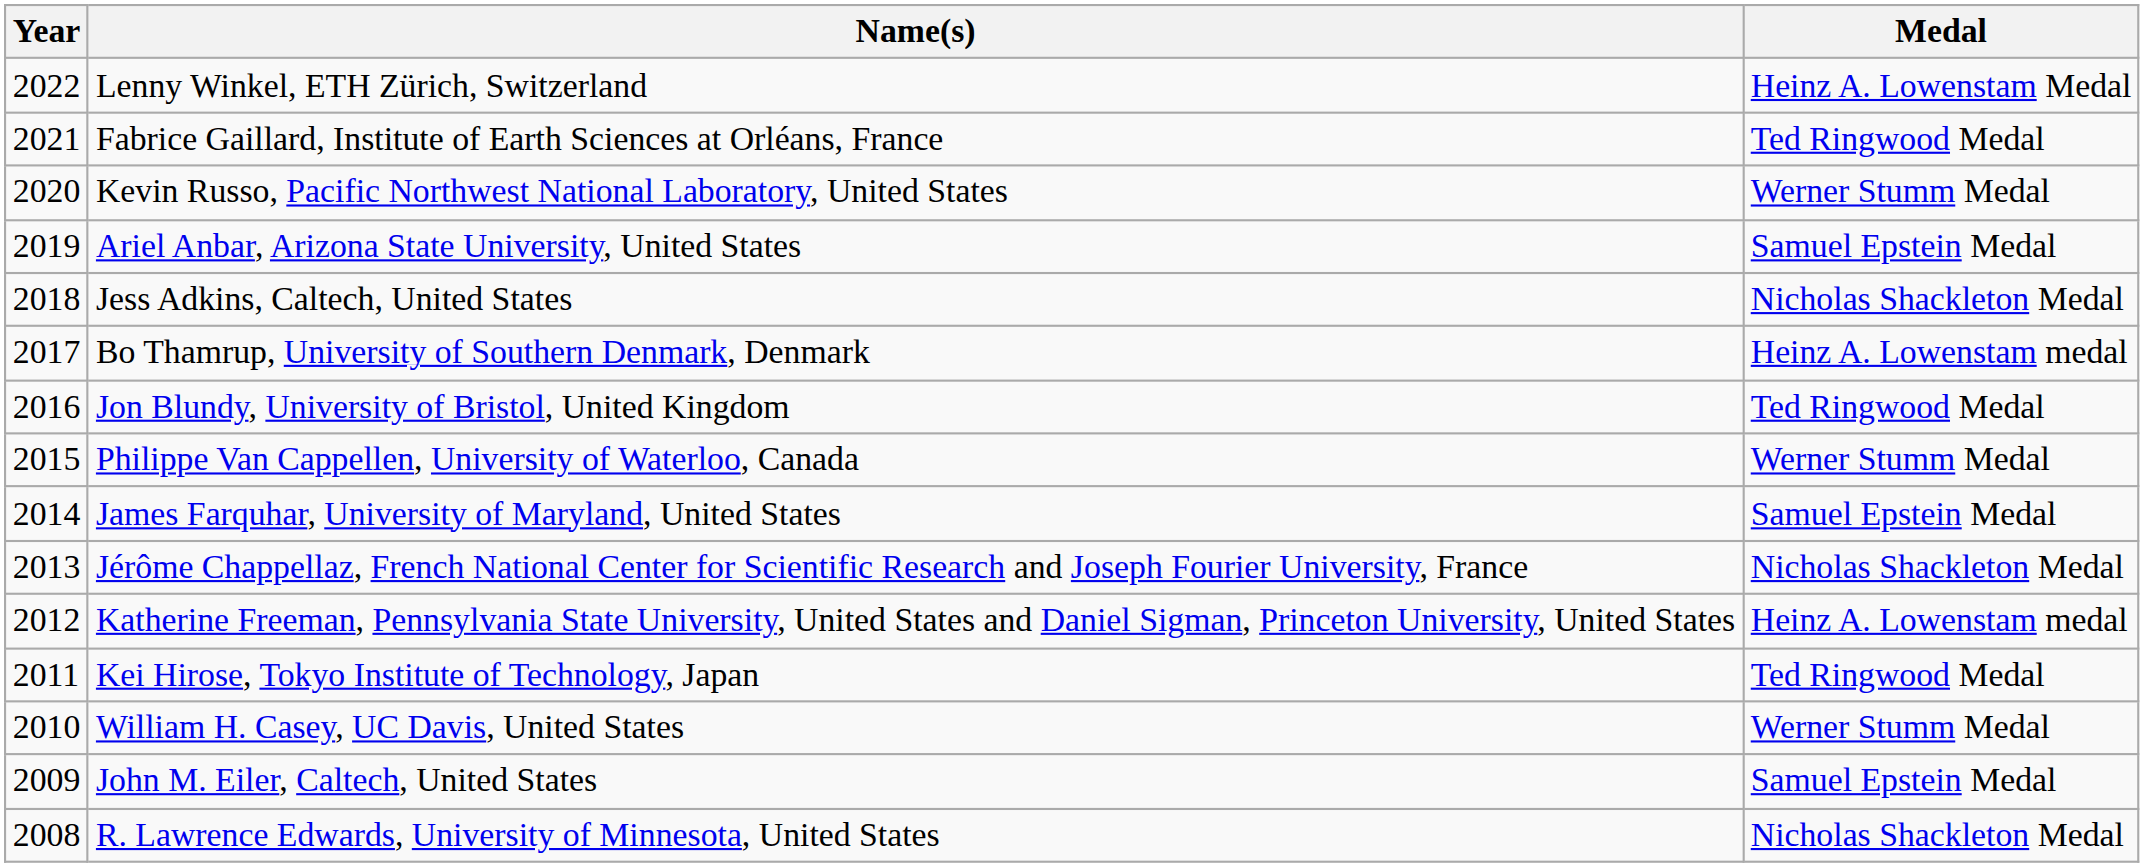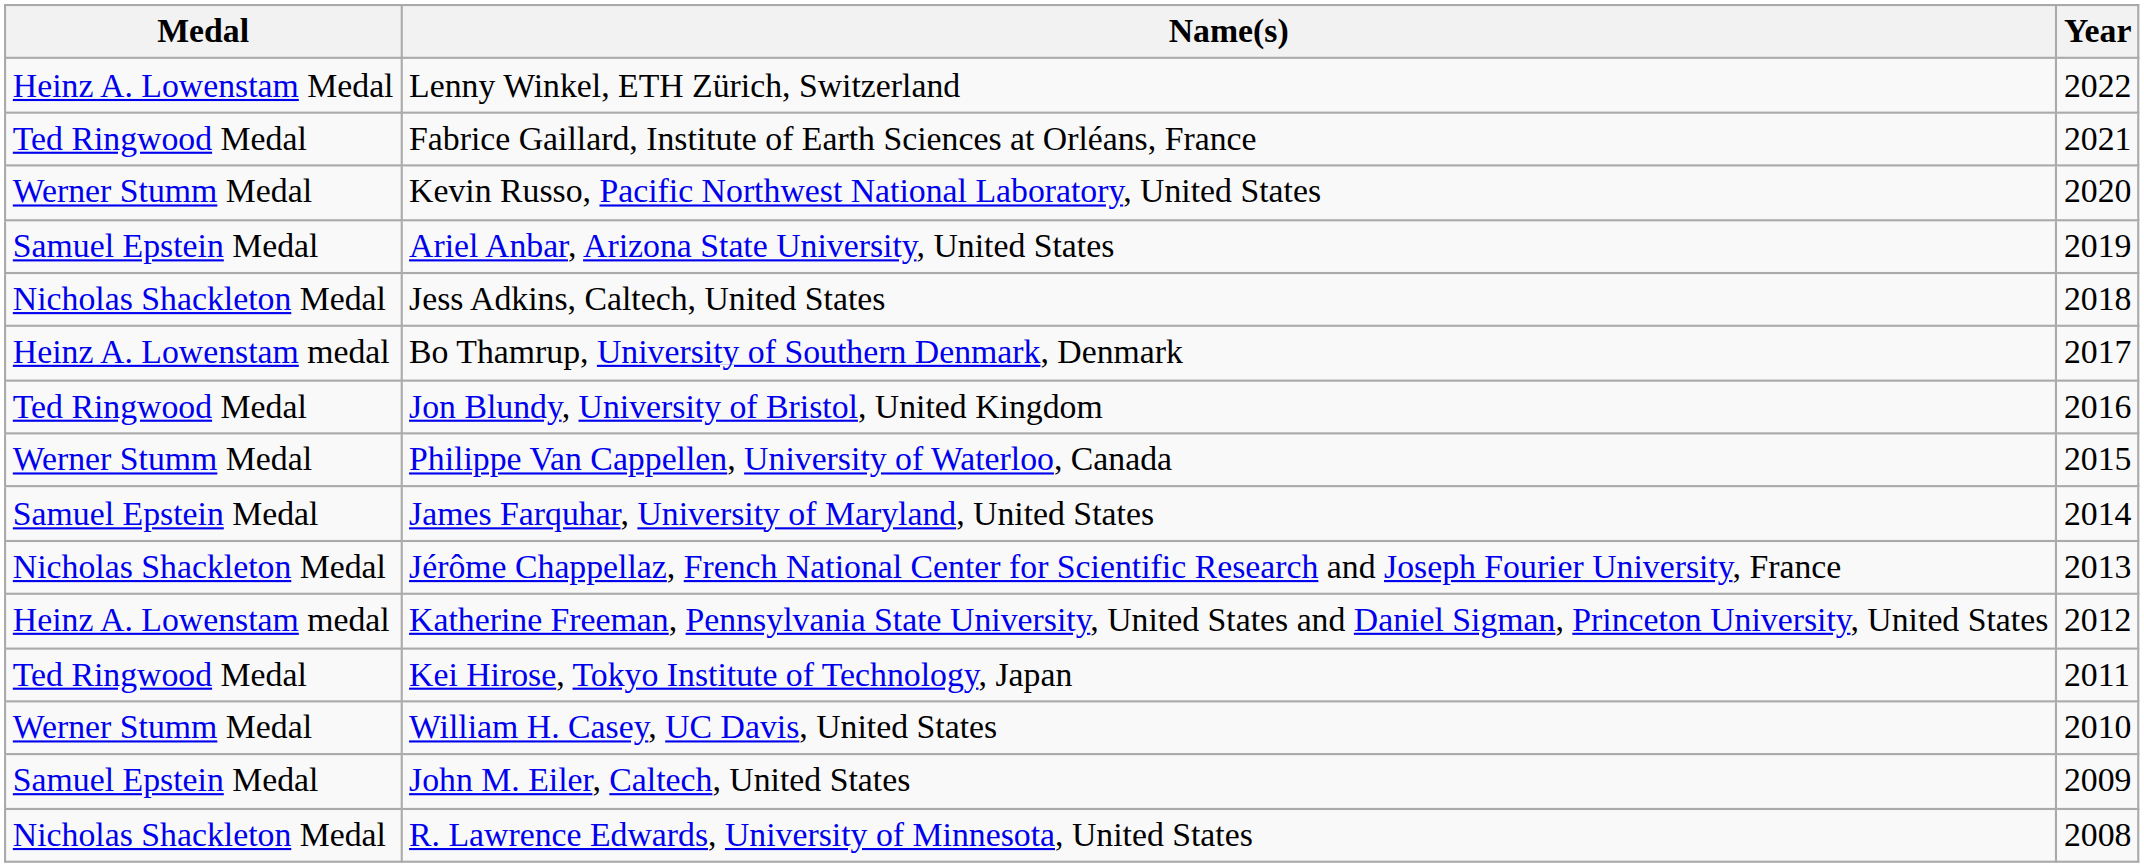 <table class="wikitable" align=center>
 <tr>
+<th>Medal</th>
+<th>Name(s)</th>
 <th>Year</th>
-<th>Name(s)</th>
-<th>Medal</th>
 </tr>
 <tr>
+<td><a href='#'>Heinz A. Lowenstam</a>  Medal</td>
+<td>Lenny Winkel, ETH Zürich, Switzerland</td>
 <td>2022</td>
-<td>Lenny Winkel, ETH Zürich, Switzerland</td>
-<td><a href='#'>Heinz A. Lowenstam</a>  Medal</td>
 </tr>
 <tr>
+<td><a href='#'>Ted Ringwood</a> Medal</td>
+<td>Fabrice Gaillard, Institute of Earth Sciences at Orléans, France</td>
 <td>2021</td>
-<td>Fabrice Gaillard, Institute of Earth Sciences at Orléans, France</td>
-<td><a href='#'>Ted Ringwood</a> Medal</td>
 </tr>
 <tr>
+<td><a href='#'>Werner Stumm</a> Medal</td>
+<td>Kevin Russo, <a href='#'>Pacific Northwest National Laboratory</a>, United States</td>
 <td>2020</td>
-<td>Kevin Russo, <a href='#'>Pacific Northwest National Laboratory</a>, United States</td>
-<td><a href='#'>Werner Stumm</a> Medal</td>
 </tr>
 <tr>
+<td><a href='#'>Samuel Epstein</a> Medal</td>
+<td><a href='#'>Ariel Anbar</a>, <a href='#'>Arizona State University</a>, United States</td>
 <td>2019</td>
-<td><a href='#'>Ariel Anbar</a>, <a href='#'>Arizona State University</a>, United States</td>
-<td><a href='#'>Samuel Epstein</a> Medal</td>
 </tr>
 <tr>
+<td><a href='#'>Nicholas Shackleton</a> Medal</td>
+<td>Jess Adkins, Caltech, United States</td>
 <td>2018</td>
-<td>Jess Adkins, Caltech, United States</td>
-<td><a href='#'>Nicholas Shackleton</a> Medal</td>
 </tr>
 <tr>
+<td><a href='#'>Heinz A. Lowenstam</a> medal</td>
+<td>Bo Thamrup, <a href='#'>University of Southern Denmark</a>, Denmark</td>
 <td>2017</td>
-<td>Bo Thamrup, <a href='#'>University of Southern Denmark</a>, Denmark</td>
-<td><a href='#'>Heinz A. Lowenstam</a> medal</td>
 </tr>
 <tr>
+<td><a href='#'>Ted Ringwood</a> Medal</td>
+<td><a href='#'>Jon Blundy</a>, <a href='#'>University of Bristol</a>, United Kingdom</td>
 <td>2016</td>
-<td><a href='#'>Jon Blundy</a>, <a href='#'>University of Bristol</a>, United Kingdom</td>
-<td><a href='#'>Ted Ringwood</a> Medal</td>
 </tr>
 <tr>
+<td><a href='#'>Werner Stumm</a> Medal</td>
+<td><a href='#'>Philippe Van Cappellen</a>, <a href='#'>University of Waterloo</a>, Canada</td>
 <td>2015</td>
-<td><a href='#'>Philippe Van Cappellen</a>, <a href='#'>University of Waterloo</a>, Canada</td>
-<td><a href='#'>Werner Stumm</a> Medal</td>
 </tr>
 <tr>
+<td><a href='#'>Samuel Epstein</a> Medal</td>
+<td><a href='#'>James Farquhar</a>, <a href='#'>University of Maryland</a>, United States</td>
 <td>2014</td>
-<td><a href='#'>James Farquhar</a>, <a href='#'>University of Maryland</a>, United States</td>
-<td><a href='#'>Samuel Epstein</a> Medal</td>
 </tr>
 <tr>
+<td><a href='#'>Nicholas Shackleton</a> Medal</td>
+<td><a href='#'>Jérôme Chappellaz</a>, <a href='#'>French National Center for Scientific Research</a> and <a href='#'>Joseph Fourier University</a>, France</td>
 <td>2013</td>
-<td><a href='#'>Jérôme Chappellaz</a>, <a href='#'>French National Center for Scientific Research</a> and <a href='#'>Joseph Fourier University</a>, France</td>
-<td><a href='#'>Nicholas Shackleton</a> Medal</td>
 </tr>
 <tr>
+<td><a href='#'>Heinz A. Lowenstam</a> medal</td>
+<td><a href='#'>Katherine Freeman</a>, <a href='#'>Pennsylvania State University</a>, United States and <a href='#'>Daniel Sigman</a>, <a href='#'>Princeton University</a>, United States</td>
 <td>2012</td>
-<td><a href='#'>Katherine Freeman</a>, <a href='#'>Pennsylvania State University</a>, United States and <a href='#'>Daniel Sigman</a>, <a href='#'>Princeton University</a>, United States</td>
-<td><a href='#'>Heinz A. Lowenstam</a> medal</td>
 </tr>
 <tr>
+<td><a href='#'>Ted Ringwood</a> Medal</td>
+<td><a href='#'>Kei Hirose</a>, <a href='#'>Tokyo Institute of Technology</a>, Japan</td>
 <td>2011</td>
-<td><a href='#'>Kei Hirose</a>, <a href='#'>Tokyo Institute of Technology</a>, Japan</td>
-<td><a href='#'>Ted Ringwood</a> Medal</td>
 </tr>
 <tr>
+<td><a href='#'>Werner Stumm</a> Medal</td>
+<td><a href='#'>William H. Casey</a>, <a href='#'>UC Davis</a>, United States</td>
 <td>2010</td>
-<td><a href='#'>William H. Casey</a>, <a href='#'>UC Davis</a>, United States</td>
-<td><a href='#'>Werner Stumm</a> Medal</td>
 </tr>
 <tr>
+<td><a href='#'>Samuel Epstein</a> Medal</td>
+<td><a href='#'>John M. Eiler</a>, <a href='#'>Caltech</a>, United States</td>
 <td>2009</td>
-<td><a href='#'>John M. Eiler</a>, <a href='#'>Caltech</a>, United States</td>
-<td><a href='#'>Samuel Epstein</a> Medal</td>
 </tr>
 <tr>
+<td><a href='#'>Nicholas Shackleton</a> Medal</td>
+<td><a href='#'>R. Lawrence Edwards</a>, <a href='#'>University of Minnesota</a>, United States</td>
 <td>2008</td>
-<td><a href='#'>R. Lawrence Edwards</a>, <a href='#'>University of Minnesota</a>, United States</td>
-<td><a href='#'>Nicholas Shackleton</a> Medal</td>
 </tr>
 </table>
